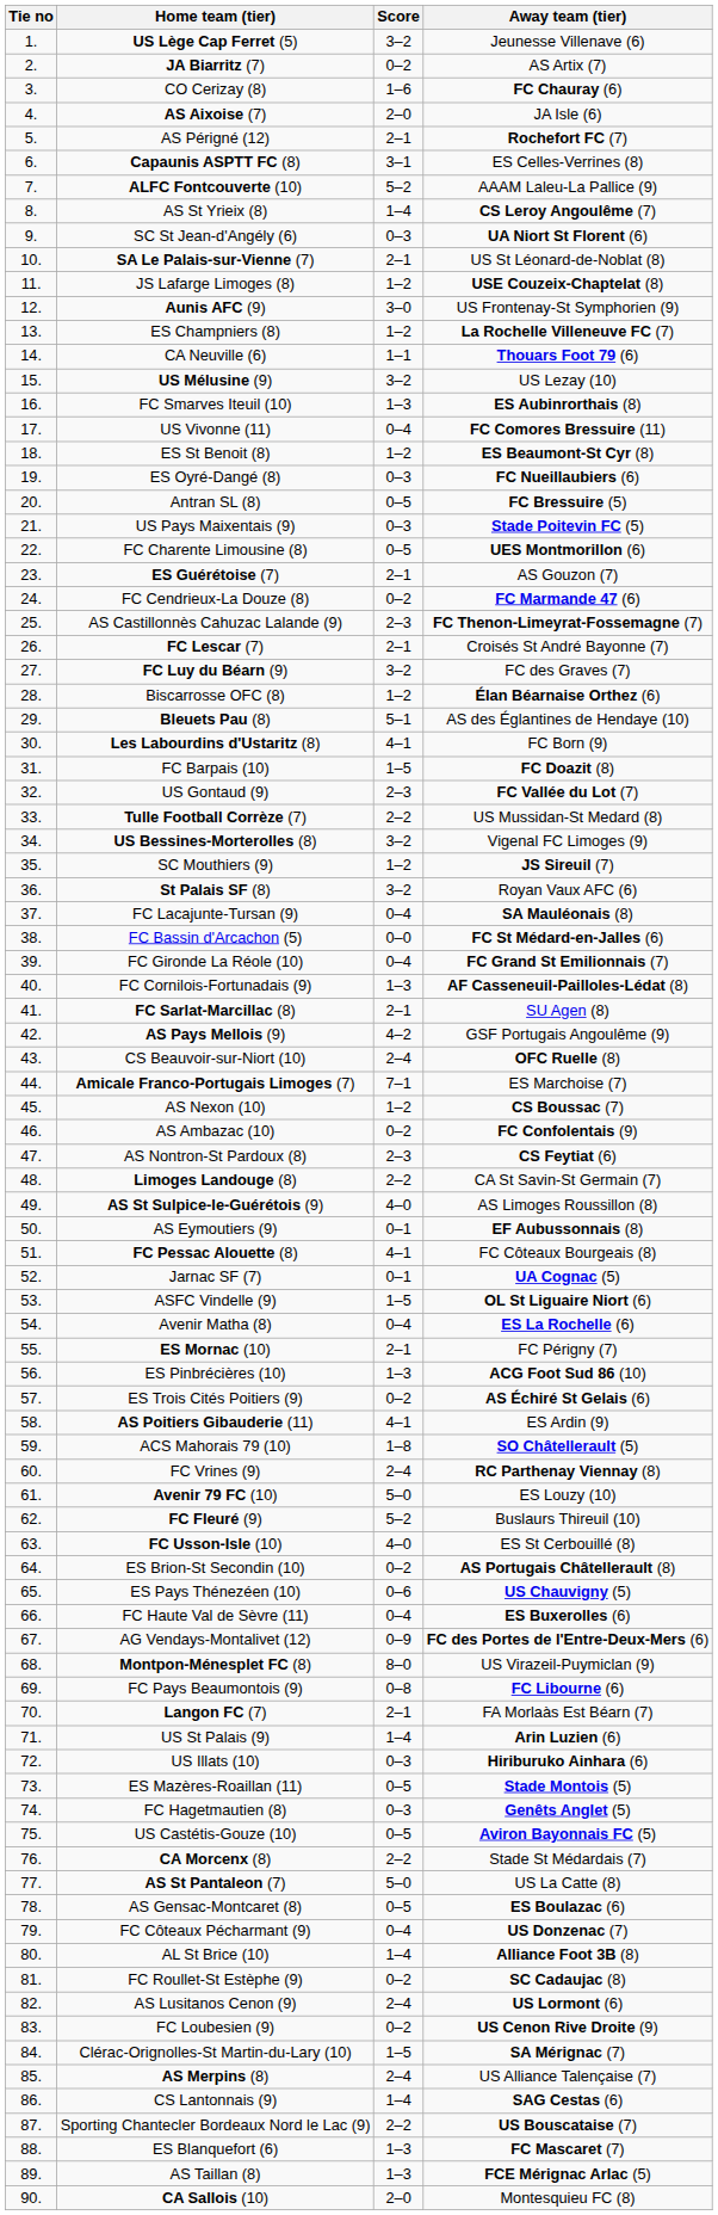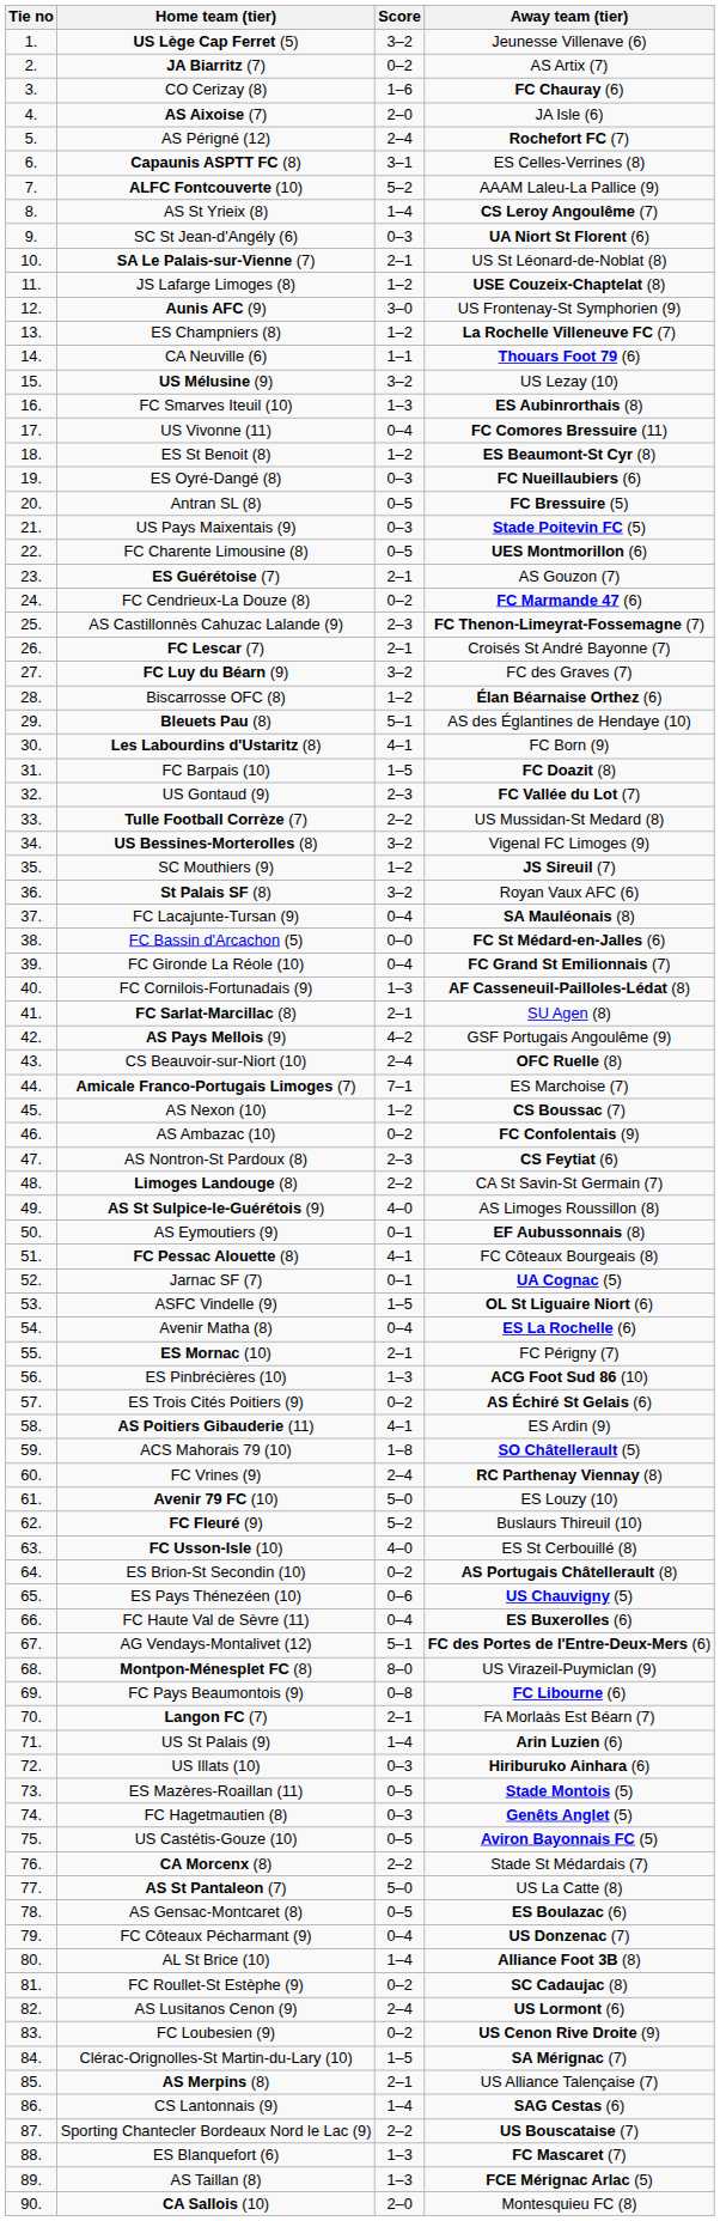 <table class="wikitable" style="text-align: center">
 <tr>
 <th>Tie no</th>
 <th>Home team (tier)</th>
 <th>Score</th>
 <th>Away team (tier)</th>
 </tr>
 <tr>
 <td>1.</td>
 <td><strong>US Lège Cap Ferret</strong> (5)</td>
 <td>3–2</td>
 <td>Jeunesse Villenave (6)</td>
 </tr>
 <tr>
 <td>2.</td>
 <td><strong>JA Biarritz</strong>  (7)</td>
 <td>0–2</td>
 <td>AS Artix (7)</td>
 </tr>
 <tr>
 <td>3.</td>
 <td>CO Cerizay (8)</td>
 <td>1–6</td>
 <td><strong>FC Chauray</strong> (6)</td>
 </tr>
 <tr>
 <td>4.</td>
 <td><strong>AS Aixoise</strong> (7)</td>
 <td>2–0</td>
 <td>JA Isle (6)</td>
 </tr>
 <tr>
 <td>5.</td>
 <td>AS Périgné (12)</td>
-<td>2–1</td>
+<td>2–4</td>
 <td><strong>Rochefort FC</strong> (7)</td>
 </tr>
 <tr>
 <td>6.</td>
 <td><strong>Capaunis ASPTT FC</strong> (8)</td>
 <td>3–1</td>
 <td>ES Celles-Verrines (8)</td>
 </tr>
 <tr>
 <td>7.</td>
 <td><strong>ALFC Fontcouverte</strong> (10)</td>
 <td>5–2</td>
 <td>AAAM Laleu-La Pallice (9)</td>
 </tr>
 <tr>
 <td>8.</td>
 <td>AS St Yrieix (8)</td>
 <td>1–4</td>
 <td><strong>CS Leroy Angoulême</strong> (7)</td>
 </tr>
 <tr>
 <td>9.</td>
 <td>SC St Jean-d'Angély (6)</td>
 <td>0–3</td>
 <td><strong>UA Niort St Florent</strong> (6)</td>
 </tr>
 <tr>
 <td>10.</td>
 <td><strong>SA Le Palais-sur-Vienne</strong> (7)</td>
 <td>2–1</td>
 <td>US St Léonard-de-Noblat (8)</td>
 </tr>
 <tr>
 <td>11.</td>
 <td>JS Lafarge Limoges (8)</td>
 <td>1–2</td>
 <td><strong>USE Couzeix-Chaptelat</strong> (8)</td>
 </tr>
 <tr>
 <td>12.</td>
 <td><strong>Aunis AFC</strong> (9)</td>
 <td>3–0</td>
 <td>US Frontenay-St Symphorien (9)</td>
 </tr>
 <tr>
 <td>13.</td>
 <td>ES Champniers (8)</td>
 <td>1–2</td>
 <td><strong>La Rochelle Villeneuve FC</strong> (7)</td>
 </tr>
 <tr>
 <td>14.</td>
 <td>CA Neuville (6)</td>
 <td>1–1 </td>
 <td><strong><a href='#'>Thouars Foot 79</a></strong> (6)</td>
 </tr>
 <tr>
 <td>15.</td>
 <td><strong>US Mélusine</strong> (9)</td>
 <td>3–2</td>
 <td>US Lezay (10)</td>
 </tr>
 <tr>
 <td>16.</td>
 <td>FC Smarves Iteuil (10)</td>
 <td>1–3</td>
 <td><strong>ES Aubinrorthais</strong> (8)</td>
 </tr>
 <tr>
 <td>17.</td>
 <td>US Vivonne (11)</td>
 <td>0–4</td>
 <td><strong>FC Comores Bressuire</strong> (11)</td>
 </tr>
 <tr>
 <td>18.</td>
 <td>ES St Benoit (8)</td>
 <td>1–2</td>
 <td><strong>ES Beaumont-St Cyr</strong> (8)</td>
 </tr>
 <tr>
 <td>19.</td>
 <td>ES Oyré-Dangé (8)</td>
 <td>0–3</td>
 <td><strong>FC Nueillaubiers</strong> (6)</td>
 </tr>
 <tr>
 <td>20.</td>
 <td>Antran SL (8)</td>
 <td>0–5</td>
 <td><strong>FC Bressuire</strong> (5)</td>
 </tr>
 <tr>
 <td>21.</td>
 <td>US Pays Maixentais (9)</td>
 <td>0–3</td>
 <td><strong><a href='#'>Stade Poitevin FC</a></strong> (5)</td>
 </tr>
 <tr>
 <td>22.</td>
 <td>FC Charente Limousine (8)</td>
 <td>0–5</td>
 <td><strong>UES Montmorillon</strong> (6)</td>
 </tr>
 <tr>
 <td>23.</td>
 <td><strong>ES Guérétoise</strong> (7)</td>
 <td>2–1 </td>
 <td>AS Gouzon (7)</td>
 </tr>
 <tr>
 <td>24.</td>
 <td>FC Cendrieux-La Douze (8)</td>
 <td>0–2</td>
 <td><strong><a href='#'>FC Marmande 47</a></strong> (6)</td>
 </tr>
 <tr>
 <td>25.</td>
 <td>AS Castillonnès Cahuzac Lalande (9)</td>
 <td>2–3</td>
 <td><strong>FC Thenon-Limeyrat-Fossemagne</strong> (7)</td>
 </tr>
 <tr>
 <td>26.</td>
 <td><strong>FC Lescar</strong> (7)</td>
 <td>2–1</td>
 <td>Croisés St André Bayonne (7)</td>
 </tr>
 <tr>
 <td>27.</td>
 <td><strong>FC Luy du Béarn</strong> (9)</td>
 <td>3–2 </td>
 <td>FC des Graves (7)</td>
 </tr>
 <tr>
 <td>28.</td>
 <td>Biscarrosse OFC (8)</td>
 <td>1–2</td>
 <td><strong>Élan Béarnaise Orthez</strong> (6)</td>
 </tr>
 <tr>
 <td>29.</td>
 <td><strong>Bleuets Pau</strong> (8)</td>
 <td>5–1</td>
 <td>AS des Églantines de Hendaye (10)</td>
 </tr>
 <tr>
 <td>30.</td>
 <td><strong>Les Labourdins d'Ustaritz</strong> (8)</td>
 <td>4–1</td>
 <td>FC Born (9)</td>
 </tr>
 <tr>
 <td>31.</td>
 <td>FC Barpais (10)</td>
 <td>1–5</td>
 <td><strong>FC Doazit</strong> (8)</td>
 </tr>
 <tr>
 <td>32.</td>
 <td>US Gontaud (9)</td>
 <td>2–3</td>
 <td><strong>FC Vallée du Lot</strong> (7)</td>
 </tr>
 <tr>
 <td>33.</td>
 <td><strong>Tulle Football Corrèze</strong> (7)</td>
 <td>2–2 </td>
 <td>US Mussidan-St Medard (8)</td>
 </tr>
 <tr>
 <td>34.</td>
 <td><strong>US Bessines-Morterolles</strong> (8)</td>
 <td>3–2</td>
 <td>Vigenal FC Limoges (9)</td>
 </tr>
 <tr>
 <td>35.</td>
 <td>SC Mouthiers (9)</td>
 <td>1–2</td>
 <td><strong>JS Sireuil</strong> (7)</td>
 </tr>
 <tr>
 <td>36.</td>
 <td><strong>St Palais SF</strong> (8)</td>
 <td>3–2 </td>
 <td>Royan Vaux AFC (6)</td>
 </tr>
 <tr>
 <td>37.</td>
 <td>FC Lacajunte-Tursan (9)</td>
 <td>0–4</td>
 <td><strong>SA Mauléonais</strong> (8)</td>
 </tr>
 <tr>
 <td>38.</td>
 <td><a href='#'>FC Bassin d'Arcachon</a> (5)</td>
 <td>0–0 </td>
 <td><strong>FC St Médard-en-Jalles</strong> (6)</td>
 </tr>
 <tr>
 <td>39.</td>
 <td>FC Gironde La Réole (10)</td>
 <td>0–4</td>
 <td><strong>FC Grand St Emilionnais</strong> (7)</td>
 </tr>
 <tr>
 <td>40.</td>
 <td>FC Cornilois-Fortunadais (9)</td>
 <td>1–3</td>
 <td><strong>AF Casseneuil-Pailloles-Lédat</strong> (8)</td>
 </tr>
 <tr>
 <td>41.</td>
 <td><strong>FC Sarlat-Marcillac</strong> (8)</td>
 <td>2–1</td>
 <td><a href='#'>SU Agen</a> (8)</td>
 </tr>
 <tr>
 <td>42.</td>
 <td><strong>AS Pays Mellois</strong> (9)</td>
 <td>4–2</td>
 <td>GSF Portugais Angoulême (9)</td>
 </tr>
 <tr>
 <td>43.</td>
 <td>CS Beauvoir-sur-Niort (10)</td>
 <td>2–4</td>
 <td><strong>OFC Ruelle</strong> (8)</td>
 </tr>
 <tr>
 <td>44.</td>
 <td><strong>Amicale Franco-Portugais Limoges</strong> (7)</td>
 <td>7–1</td>
 <td>ES Marchoise (7)</td>
 </tr>
 <tr>
 <td>45.</td>
 <td>AS Nexon (10)</td>
 <td>1–2</td>
 <td><strong>CS Boussac</strong> (7)</td>
 </tr>
 <tr>
 <td>46.</td>
 <td>AS Ambazac (10)</td>
 <td>0–2 </td>
 <td><strong>FC Confolentais</strong> (9)</td>
 </tr>
 <tr>
 <td>47.</td>
 <td>AS Nontron-St Pardoux (8)</td>
 <td>2–3</td>
 <td><strong>CS Feytiat</strong> (6)</td>
 </tr>
 <tr>
 <td>48.</td>
 <td><strong>Limoges Landouge</strong> (8)</td>
 <td>2–2 </td>
 <td>CA St Savin-St Germain (7)</td>
 </tr>
 <tr>
 <td>49.</td>
 <td><strong>AS St Sulpice-le-Guérétois</strong> (9)</td>
 <td>4–0</td>
 <td>AS Limoges Roussillon (8)</td>
 </tr>
 <tr>
 <td>50.</td>
 <td>AS Eymoutiers (9)</td>
 <td>0–1</td>
 <td><strong>EF Aubussonnais</strong> (8)</td>
 </tr>
 <tr>
 <td>51.</td>
 <td><strong>FC Pessac Alouette</strong> (8)</td>
 <td>4–1</td>
 <td>FC Côteaux Bourgeais (8)</td>
 </tr>
 <tr>
 <td>52.</td>
 <td>Jarnac SF  (7)</td>
 <td>0–1</td>
 <td><strong><a href='#'>UA Cognac</a></strong> (5)</td>
 </tr>
 <tr>
 <td>53.</td>
 <td>ASFC Vindelle (9)</td>
 <td>1–5</td>
 <td><strong>OL St Liguaire Niort</strong> (6)</td>
 </tr>
 <tr>
 <td>54.</td>
 <td>Avenir Matha (8)</td>
 <td>0–4</td>
 <td><strong><a href='#'>ES La Rochelle</a></strong> (6)</td>
 </tr>
 <tr>
 <td>55.</td>
 <td><strong>ES Mornac</strong> (10)</td>
 <td>2–1 </td>
 <td>FC Périgny (7)</td>
 </tr>
 <tr>
 <td>56.</td>
 <td>ES Pinbrécières (10)</td>
 <td>1–3</td>
 <td><strong>ACG Foot Sud 86</strong> (10)</td>
 </tr>
 <tr>
 <td>57.</td>
 <td>ES Trois Cités Poitiers (9)</td>
 <td>0–2</td>
 <td><strong>AS Échiré St Gelais</strong> (6)</td>
 </tr>
 <tr>
 <td>58.</td>
 <td><strong>AS Poitiers Gibauderie</strong> (11)</td>
 <td>4–1</td>
 <td>ES Ardin (9)</td>
 </tr>
 <tr>
 <td>59.</td>
 <td>ACS Mahorais 79 (10)</td>
 <td>1–8</td>
 <td><strong><a href='#'>SO Châtellerault</a></strong> (5)</td>
 </tr>
 <tr>
 <td>60.</td>
 <td>FC Vrines (9)</td>
 <td>2–4</td>
 <td><strong>RC Parthenay Viennay</strong> (8)</td>
 </tr>
 <tr>
 <td>61.</td>
 <td><strong>Avenir 79 FC</strong> (10)</td>
 <td>5–0</td>
 <td>ES Louzy (10)</td>
 </tr>
 <tr>
 <td>62.</td>
 <td><strong>FC Fleuré</strong> (9)</td>
 <td>5–2 </td>
 <td>Buslaurs Thireuil (10)</td>
 </tr>
 <tr>
 <td>63.</td>
 <td><strong>FC Usson-Isle</strong> (10)</td>
 <td>4–0</td>
 <td>ES St Cerbouillé (8)</td>
 </tr>
 <tr>
 <td>64.</td>
 <td>ES Brion-St Secondin (10)</td>
 <td>0–2</td>
 <td><strong>AS Portugais Châtellerault</strong> (8)</td>
 </tr>
 <tr>
 <td>65.</td>
 <td>ES Pays Thénezéen (10)</td>
 <td>0–6</td>
 <td><strong><a href='#'>US Chauvigny</a></strong> (5)</td>
 </tr>
 <tr>
 <td>66.</td>
 <td>FC Haute Val de Sèvre (11)</td>
 <td>0–4</td>
 <td><strong>ES Buxerolles</strong> (6)</td>
 </tr>
 <tr>
 <td>67.</td>
 <td>AG Vendays-Montalivet (12)</td>
-<td>0–9</td>
+<td>5–1</td>
 <td><strong>FC des Portes de l'Entre-Deux-Mers</strong> (6)</td>
 </tr>
 <tr>
 <td>68.</td>
 <td><strong>Montpon-Ménesplet FC</strong> (8)</td>
 <td>8–0</td>
 <td>US Virazeil-Puymiclan (9)</td>
 </tr>
 <tr>
 <td>69.</td>
 <td>FC Pays Beaumontois (9)</td>
 <td>0–8</td>
 <td><strong><a href='#'>FC Libourne</a></strong> (6)</td>
 </tr>
 <tr>
 <td>70.</td>
 <td><strong>Langon FC</strong> (7)</td>
 <td>2–1</td>
 <td>FA Morlaàs Est Béarn (7)</td>
 </tr>
 <tr>
 <td>71.</td>
 <td>US St Palais (9)</td>
 <td>1–4</td>
 <td><strong>Arin Luzien</strong> (6)</td>
 </tr>
 <tr>
 <td>72.</td>
 <td>US Illats (10)</td>
 <td>0–3</td>
 <td><strong>Hiriburuko Ainhara</strong> (6)</td>
 </tr>
 <tr>
 <td>73.</td>
 <td>ES Mazères-Roaillan (11)</td>
 <td>0–5</td>
 <td><strong><a href='#'>Stade Montois</a></strong> (5)</td>
 </tr>
 <tr>
 <td>74.</td>
 <td>FC Hagetmautien (8)</td>
 <td>0–3</td>
 <td><strong><a href='#'>Genêts Anglet</a></strong> (5)</td>
 </tr>
 <tr>
 <td>75.</td>
 <td>US Castétis-Gouze (10)</td>
 <td>0–5</td>
 <td><strong><a href='#'>Aviron Bayonnais FC</a></strong> (5)</td>
 </tr>
 <tr>
 <td>76.</td>
 <td><strong>CA Morcenx</strong> (8)</td>
 <td>2–2 </td>
 <td>Stade St Médardais (7)</td>
 </tr>
 <tr>
 <td>77.</td>
 <td><strong>AS St Pantaleon</strong> (7)</td>
 <td>5–0</td>
 <td>US La Catte (8)</td>
 </tr>
 <tr>
 <td>78.</td>
 <td>AS Gensac-Montcaret (8)</td>
 <td>0–5</td>
 <td><strong>ES Boulazac</strong> (6)</td>
 </tr>
 <tr>
 <td>79.</td>
 <td>FC Côteaux Pécharmant (9)</td>
 <td>0–4</td>
 <td><strong>US Donzenac</strong> (7)</td>
 </tr>
 <tr>
 <td>80.</td>
 <td>AL St Brice (10)</td>
 <td>1–4</td>
 <td><strong>Alliance Foot 3B</strong> (8)</td>
 </tr>
 <tr>
 <td>81.</td>
 <td>FC Roullet-St Estèphe (9)</td>
 <td>0–2</td>
 <td><strong>SC Cadaujac</strong> (8)</td>
 </tr>
 <tr>
 <td>82.</td>
 <td>AS Lusitanos Cenon (9)</td>
 <td>2–4</td>
 <td><strong>US Lormont</strong> (6)</td>
 </tr>
 <tr>
 <td>83.</td>
 <td>FC Loubesien (9)</td>
 <td>0–2</td>
 <td><strong>US Cenon Rive Droite</strong> (9)</td>
 </tr>
 <tr>
 <td>84.</td>
 <td>Clérac-Orignolles-St Martin-du-Lary (10)</td>
 <td>1–5</td>
 <td><strong>SA Mérignac</strong> (7)</td>
 </tr>
 <tr>
 <td>85.</td>
 <td><strong>AS Merpins</strong> (8)</td>
-<td>2–4</td>
+<td>2–1</td>
 <td>US Alliance Talençaise (7)</td>
 </tr>
 <tr>
 <td>86.</td>
 <td>CS Lantonnais (9)</td>
 <td>1–4</td>
 <td><strong>SAG Cestas</strong> (6)</td>
 </tr>
 <tr>
 <td>87.</td>
 <td>Sporting Chantecler Bordeaux Nord le Lac (9)</td>
 <td>2–2 </td>
 <td><strong>US Bouscataise</strong> (7)</td>
 </tr>
 <tr>
 <td>88.</td>
 <td>ES Blanquefort (6)</td>
 <td>1–3</td>
 <td><strong>FC Mascaret</strong> (7)</td>
 </tr>
 <tr>
 <td>89.</td>
 <td>AS Taillan (8)</td>
 <td>1–3</td>
 <td><strong>FCE Mérignac Arlac</strong> (5)</td>
 </tr>
 <tr>
 <td>90.</td>
 <td><strong>CA Sallois</strong> (10)</td>
 <td>2–0</td>
 <td>Montesquieu FC (8)</td>
 </tr>
 </table>
